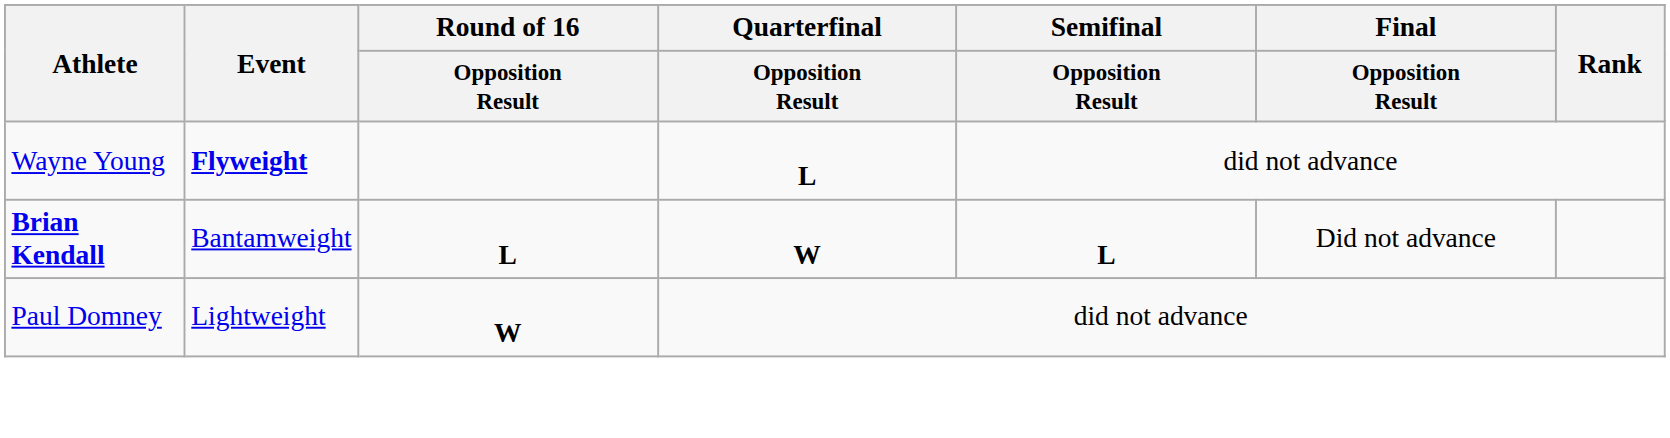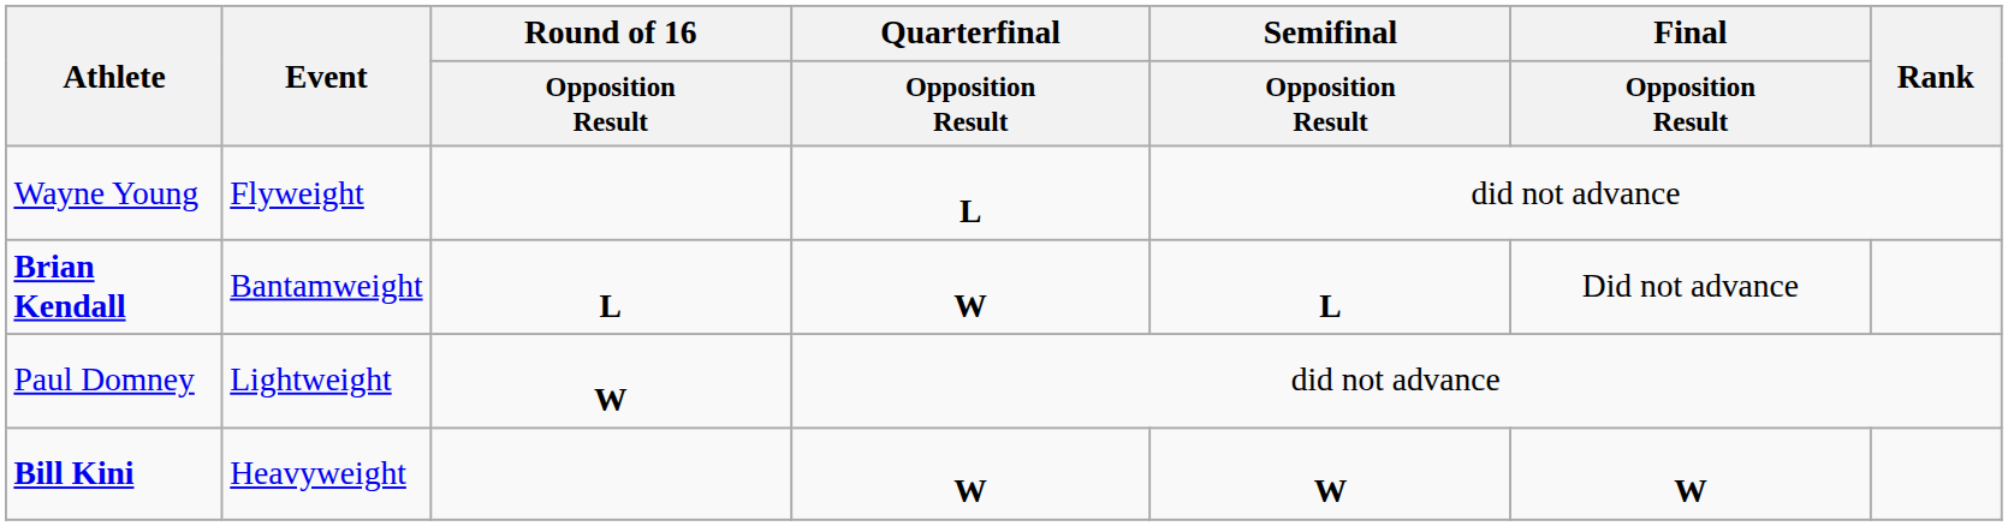 <table class="wikitable" style="font-size:90%">
 <tr>
 <th rowspan="2">Athlete</th>
 <th rowspan="2">Event</th>
 <th width=150>Round of 16</th>
 <th width=150>Quarterfinal</th>
 <th width=150>Semifinal</th>
 <th width=150>Final</th>
 <th rowspan="2" style="width:50px;">Rank</th>
 </tr>
 <tr>
 <th style="line-height:1em"><small>Opposition<br>Result</small></th>
 <th style="line-height:1em"><small>Opposition<br>Result</small></th>
 <th style="line-height:1em"><small>Opposition<br>Result</small></th>
 <th style="line-height:1em"><small>Opposition<br>Result</small></th>
 </tr>
 <tr align=center>
 <td align=left><a href='#'>Wayne Young</a></td>
-<td align=left><strong><a href='#'>Flyweight</a></strong></td>
+<td align=left><a href='#'>Flyweight</a></td>
 <td></td>
 <td><br><strong>L</strong></td>
 <td colspan=3>did not advance</td>
 </tr>
 <tr align=center>
 <td align=left><strong><a href='#'>Brian Kendall</a></strong></td>
 <td align=left><a href='#'>Bantamweight</a></td>
 <td><br><strong>L</strong></td>
 <td><br><strong>W</strong></td>
 <td><br><strong>L</strong></td>
 <td>Did not advance</td>
 <td></td>
 </tr>
 <tr align=center>
 <td align=left><a href='#'>Paul Domney</a></td>
 <td align=left><a href='#'>Lightweight</a></td>
 <td><br><strong>W</strong></td>
 <td colspan=4>did not advance</td>
 </tr>
+<tr align=center>
+<td align=left><strong><a href='#'>Bill Kini</a></strong></td>
+<td align=left><a href='#'>Heavyweight</a></td>
+<td></td>
+<td><br><strong>W</strong> </td>
+<td><br><strong>W</strong></td>
+<td><br><strong>W</strong></td>
+<td></td>
+</tr>
 </table>
